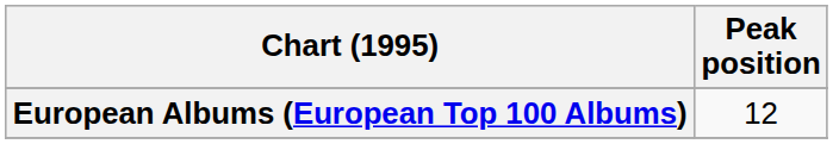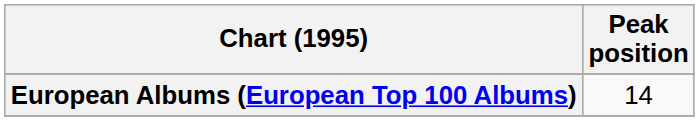 <table class="wikitable sortable plainrowheaders" style="text-align:center">
 <tr>
 <th scope="col">Chart (1995)</th>
 <th scope="col">Peak<br>position</th>
 </tr>
 <tr>
 </tr>
 <tr>
 </tr>
 <tr>
 </tr>
 <tr>
 </tr>
 <tr>
 <th scope="row">European Albums (<a href='#'>European Top 100 Albums</a>)</th>
-<td>12</td>
+<td>14</td>
 </tr>
 <tr>
 </tr>
 <tr>
 </tr>
 <tr>
 </tr>
 <tr>
 </tr>
 <tr>
 </tr>
 </table>
